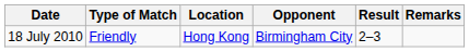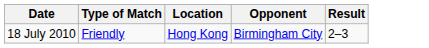 <table cellspacing=0 style=font-size:90% class="wikitable">
 <tr>
 <th>Date</th>
 <th>Type of Match</th>
 <th>Location</th>
 <th>Opponent</th>
 <th>Result</th>
-<th>Remarks</th>
 </tr>
 <tr>
 <td>18 July 2010</td>
 <td><a href='#'>Friendly</a></td>
 <td><a href='#'>Hong Kong</a></td>
 <td> <a href='#'>Birmingham City</a></td>
 <td>2–3</td>
-<td></td>
 </tr>
 </table>
